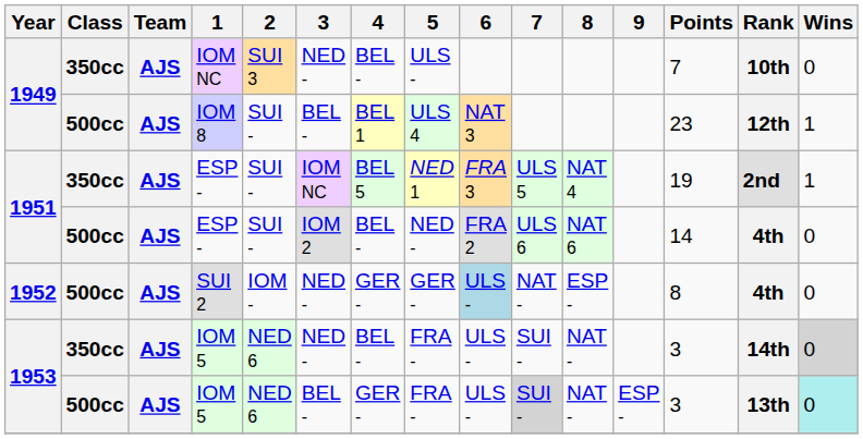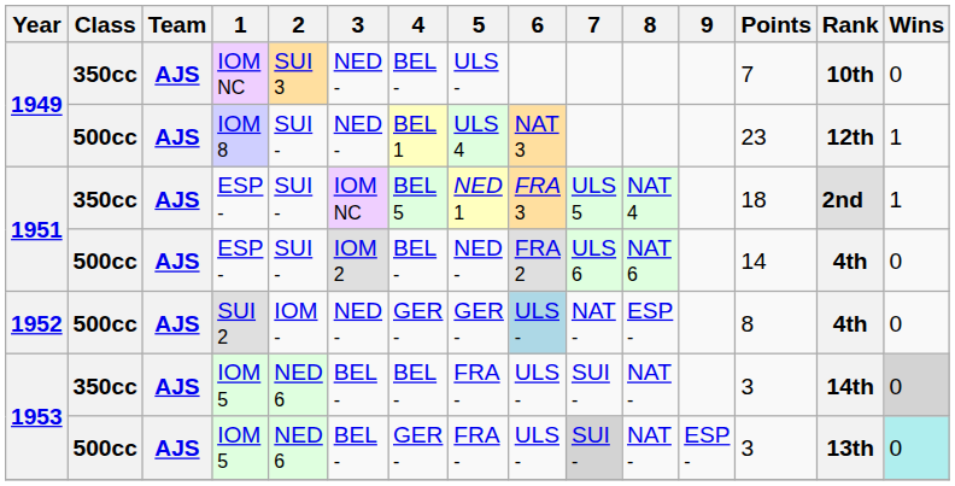 <table class="wikitable" style="text-align:centr; font-size:95%">
 <tr>
 <th>Year</th>
 <th>Class</th>
 <th>Team</th>
 <th>1</th>
 <th>2</th>
 <th>3</th>
 <th>4</th>
 <th>5</th>
 <th>6</th>
 <th>7</th>
 <th>8</th>
 <th>9</th>
 <th>Points</th>
 <th>Rank</th>
 <th>Wins</th>
 </tr>
 <tr>
 <th rowspan=2><a href='#'>1949</a></th>
 <th>350cc</th>
 <th><a href='#'>AJS</a></th>
 <td style="background:#EFCFFF;"><a href='#'>IOM</a><br><small>NC</small></td>
 <td style="background:#FFDF9F;"><a href='#'>SUI</a><br><small>3</small></td>
 <td><a href='#'>NED</a><br><small>-</small></td>
 <td><a href='#'>BEL</a><br><small>-</small></td>
 <td><a href='#'>ULS</a><br><small>-</small></td>
 <td></td>
 <td></td>
 <td></td>
 <td></td>
 <td>7</td>
 <th>10th</th>
 <td>0</td>
 </tr>
 <tr>
 <th>500cc</th>
 <th><a href='#'>AJS</a></th>
 <td style="background:#CFCFFF;"><a href='#'>IOM</a><br><small>8</small></td>
 <td><a href='#'>SUI</a><br><small>-</small></td>
-<td><a href='#'>BEL</a><br><small>-</small></td>
+<td><a href='#'>NED</a><br><small>-</small></td>
 <td style="background:#FFFFBF;"><a href='#'>BEL</a><br><small>1</small></td>
 <td style="background:#DFFFDF;"><a href='#'>ULS</a><br><small>4</small></td>
 <td style="background:#FFDF9F;"><a href='#'>NAT</a><br><small>3</small></td>
 <td></td>
 <td></td>
 <td></td>
 <td>23</td>
 <th>12th</th>
 <td>1</td>
 </tr>
 <tr>
 <th rowspan=2><a href='#'>1951</a></th>
 <th>350cc</th>
 <th><a href='#'>AJS</a></th>
 <td><a href='#'>ESP</a><br><small>-</small></td>
 <td><a href='#'>SUI</a><br><small>-</small></td>
 <td style="background:#EFCFFF;"><a href='#'>IOM</a><br><small>NC</small></td>
 <td style="background:#DFFFDF;"><a href='#'>BEL</a><br><small>5</small></td>
 <td style="background:#FFFFBF;"><em><a href='#'>NED</a></em><br><small>1</small></td>
 <td style="background:#FFDF9F;"><em><a href='#'>FRA</a></em><br><small>3</small></td>
 <td style="background:#DFFFDF;"><a href='#'>ULS</a><br><small>5</small></td>
 <td style="background:#DFFFDF;"><a href='#'>NAT</a><br><small>4</small></td>
 <td></td>
-<td>19</td>
+<td>18</td>
 <td style="background:#DFDFDF;"><strong>2nd</strong></td>
 <td>1</td>
 </tr>
 <tr>
 <th>500cc</th>
 <th><a href='#'>AJS</a></th>
 <td><a href='#'>ESP</a><br><small>-</small></td>
 <td><a href='#'>SUI</a><br><small>-</small></td>
 <td style="background:#DFDFDF;"><a href='#'>IOM</a><br><small>2</small></td>
 <td><a href='#'>BEL</a><br><small>-</small></td>
 <td><a href='#'>NED</a><br><small>-</small></td>
 <td style="background:#DFDFDF;"><a href='#'>FRA</a><br><small>2</small></td>
 <td style="background:#DFFFDF;"><a href='#'>ULS</a><br><small>6</small></td>
 <td style="background:#DFFFDF;"><a href='#'>NAT</a><br><small>6</small></td>
 <td></td>
 <td>14</td>
 <th>4th</th>
 <td>0</td>
 </tr>
 <tr>
 <th><a href='#'>1952</a></th>
 <th>500cc</th>
 <th><a href='#'>AJS</a></th>
 <td style="background:#DFDFDF;"><a href='#'>SUI</a><br><small>2</small></td>
 <td><a href='#'>IOM</a><br><small>-</small></td>
 <td><a href='#'>NED</a><br><small>-</small></td>
 <td><a href='#'>GER</a><br><small>-</small></td>
 <td><a href='#'>GER</a><br><small>-</small></td>
 <td style="background: lightblue;"><a href='#'>ULS</a><br><small>-</small></td>
 <td><a href='#'>NAT</a><br><small>-</small></td>
 <td><a href='#'>ESP</a><br><small>-</small></td>
 <td></td>
 <td>8</td>
 <th>4th</th>
 <td>0</td>
 </tr>
 <tr>
 <th rowspan=2><a href='#'>1953</a></th>
 <th>350cc</th>
 <th><a href='#'>AJS</a></th>
 <td style="background:#DFFFDF;"><a href='#'>IOM</a><br><small>5</small></td>
 <td style="background:#DFFFDF;"><a href='#'>NED</a><br><small>6</small></td>
-<td><a href='#'>NED</a><br><small>-</small></td>
+<td><a href='#'>BEL</a><br><small>-</small></td>
 <td><a href='#'>BEL</a><br><small>-</small></td>
 <td><a href='#'>FRA</a><br><small>-</small></td>
 <td><a href='#'>ULS</a><br><small>-</small></td>
 <td><a href='#'>SUI</a><br><small>-</small></td>
 <td><a href='#'>NAT</a><br><small>-</small></td>
 <td></td>
 <td>3</td>
 <th>14th</th>
 <td style="background: lightgrey;">0</td>
 </tr>
 <tr>
 <th>500cc</th>
 <th><a href='#'>AJS</a></th>
 <td style="background:#DFFFDF;"><a href='#'>IOM</a><br><small>5</small></td>
 <td style="background:#DFFFDF;"><a href='#'>NED</a><br><small>6</small></td>
 <td><a href='#'>BEL</a><br><small>-</small></td>
 <td><a href='#'>GER</a><br><small>-</small></td>
 <td><a href='#'>FRA</a><br><small>-</small></td>
 <td><a href='#'>ULS</a><br><small>-</small></td>
 <td style="background: lightgrey;"><a href='#'>SUI</a><br><small>-</small></td>
 <td><a href='#'>NAT</a><br><small>-</small></td>
 <td><a href='#'>ESP</a><br><small>-</small></td>
 <td>3</td>
 <th>13th</th>
 <td style="background: paleturquoise;">0</td>
 </tr>
 <tr>
 </tr>
 </table>
